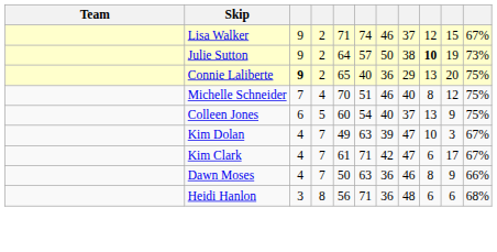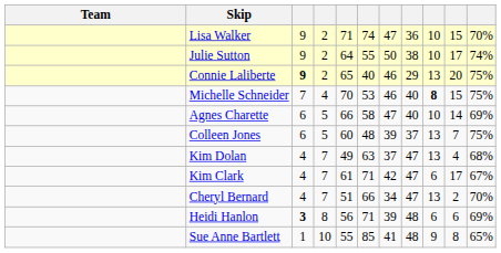 <table class="wikitable" style="text-align: center;">
 <tr>
 <th bgcolor="#efefef" width="220">Team</th>
 <th bgcolor="#efefef" width="125">Skip</th>
 <th width=20></th>
 <th width=20></th>
 <th width=20></th>
 <th width=20></th>
 <th width=20></th>
 <th width=20></th>
 <th width=20></th>
 <th width=20></th>
 <th width=20></th>
 </tr>
 <tr bgcolor="#ffc">
 <td style="text-align: left;"></td>
 <td style="text-align: left;"><a href='#'>Lisa Walker</a></td>
 <td>9</td>
 <td>2</td>
 <td>71</td>
 <td>74</td>
-<td>46</td>
-<td>37</td>
-<td>12</td>
+<td>47</td>
+<td>36</td>
+<td>10</td>
 <td>15</td>
-<td>67%</td>
+<td>70%</td>
 </tr>
 <tr bgcolor="#ffc">
 <td style="text-align: left;"></td>
 <td style="text-align: left;"><a href='#'>Julie Sutton</a></td>
 <td>9</td>
 <td>2</td>
 <td>64</td>
-<td>57</td>
+<td>55</td>
 <td>50</td>
 <td>38</td>
-<td><strong>10</strong></td>
-<td>19</td>
-<td>73%</td>
+<td>10</td>
+<td>17</td>
+<td>74%</td>
 </tr>
 <tr bgcolor="#ffc">
 <td style="text-align: left;"></td>
 <td style="text-align: left;"><a href='#'>Connie Laliberte</a></td>
 <td><strong>9</strong></td>
 <td>2</td>
 <td>65</td>
 <td>40</td>
-<td>36</td>
+<td>46</td>
 <td>29</td>
 <td>13</td>
 <td>20</td>
 <td>75%</td>
 </tr>
 <tr>
 <td style="text-align: left;"></td>
 <td style="text-align: left;"><a href='#'>Michelle Schneider</a></td>
 <td>7</td>
 <td>4</td>
 <td>70</td>
-<td>51</td>
+<td>53</td>
 <td>46</td>
 <td>40</td>
-<td>8</td>
-<td>12</td>
+<td><strong>8</strong></td>
+<td>15</td>
 <td>75%</td>
+</tr>
+<tr>
+<td style="text-align: left;"></td>
+<td style="text-align: left;"><a href='#'>Agnes Charette</a></td>
+<td>6</td>
+<td>5</td>
+<td>66</td>
+<td>58</td>
+<td>47</td>
+<td>40</td>
+<td>10</td>
+<td>14</td>
+<td>69%</td>
 </tr>
 <tr>
 <td style="text-align: left;"></td>
 <td style="text-align: left;"><a href='#'>Colleen Jones</a></td>
 <td>6</td>
 <td>5</td>
 <td>60</td>
-<td>54</td>
-<td>40</td>
+<td>48</td>
+<td>39</td>
 <td>37</td>
 <td>13</td>
-<td>9</td>
+<td>7</td>
 <td>75%</td>
 </tr>
 <tr>
 <td style="text-align: left;"></td>
 <td style="text-align: left;"><a href='#'>Kim Dolan</a></td>
 <td>4</td>
 <td>7</td>
 <td>49</td>
 <td>63</td>
-<td>39</td>
+<td>37</td>
 <td>47</td>
-<td>10</td>
-<td>3</td>
-<td>67%</td>
+<td>13</td>
+<td>4</td>
+<td>68%</td>
 </tr>
 <tr>
 <td style="text-align: left;"></td>
 <td style="text-align: left;"><a href='#'>Kim Clark</a></td>
 <td>4</td>
 <td>7</td>
 <td>61</td>
 <td>71</td>
 <td>42</td>
 <td>47</td>
 <td>6</td>
 <td>17</td>
 <td>67%</td>
 </tr>
 <tr>
 <td style="text-align: left;"></td>
-<td style="text-align: left;"><a href='#'>Dawn Moses</a></td>
+<td style="text-align: left;"><a href='#'>Cheryl Bernard</a></td>
 <td>4</td>
 <td>7</td>
-<td>50</td>
-<td>63</td>
-<td>36</td>
-<td>46</td>
-<td>8</td>
-<td>9</td>
-<td>66%</td>
+<td>51</td>
+<td>66</td>
+<td>34</td>
+<td>47</td>
+<td>13</td>
+<td>2</td>
+<td>70%</td>
 </tr>
 <tr>
 <td style="text-align: left;"></td>
 <td style="text-align: left;"><a href='#'>Heidi Hanlon</a></td>
-<td>3</td>
+<td><strong>3</strong></td>
 <td>8</td>
 <td>56</td>
 <td>71</td>
-<td>36</td>
+<td>39</td>
 <td>48</td>
 <td>6</td>
 <td>6</td>
-<td>68%</td>
+<td>69%</td>
+</tr>
+<tr>
+<td style="text-align: left;"></td>
+<td style="text-align: left;"><a href='#'>Sue Anne Bartlett</a></td>
+<td>1</td>
+<td>10</td>
+<td>55</td>
+<td>85</td>
+<td>41</td>
+<td>48</td>
+<td>9</td>
+<td>8</td>
+<td>65%</td>
 </tr>
 </table>
